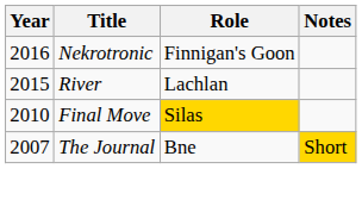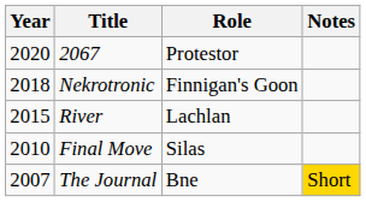 <table class="wikitable">
 <tr>
 <th>Year</th>
 <th>Title</th>
 <th>Role</th>
 <th>Notes</th>
 </tr>
 <tr>
-<td>2016</td>
+<td>2020</td>
+<td><em>2067</em></td>
+<td>Protestor</td>
+<td></td>
+</tr>
+<tr>
+<td>2018</td>
 <td><em>Nekrotronic</em></td>
 <td>Finnigan's Goon</td>
 <td></td>
 </tr>
 <tr>
 <td>2015</td>
 <td><em>River</em></td>
 <td>Lachlan</td>
 <td></td>
 </tr>
 <tr>
 <td>2010</td>
 <td><em>Final Move</em></td>
-<td style="background: gold;">Silas</td>
+<td>Silas</td>
 <td></td>
 </tr>
 <tr>
 <td>2007</td>
 <td><em>The Journal</em></td>
 <td>Bne</td>
 <td style="background: gold;">Short</td>
 </tr>
 </table>
